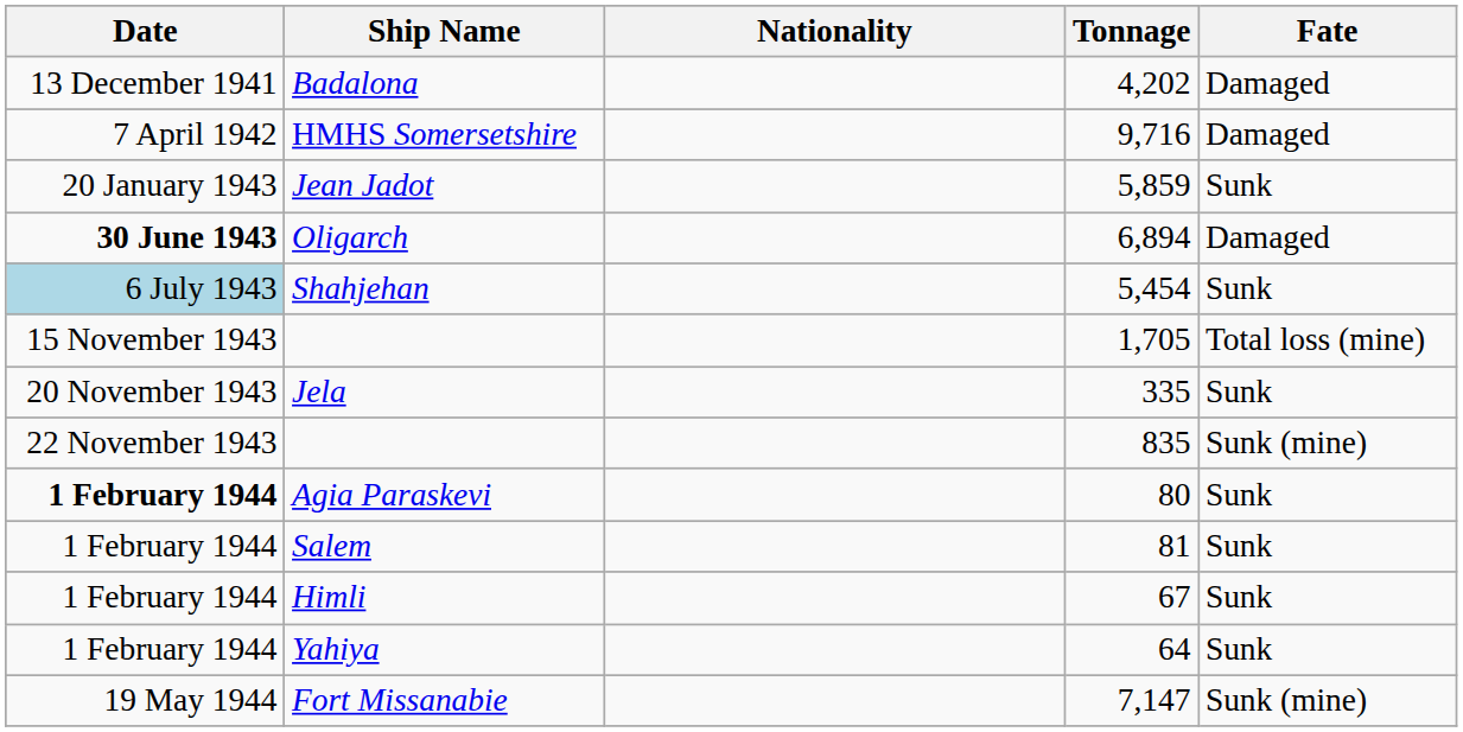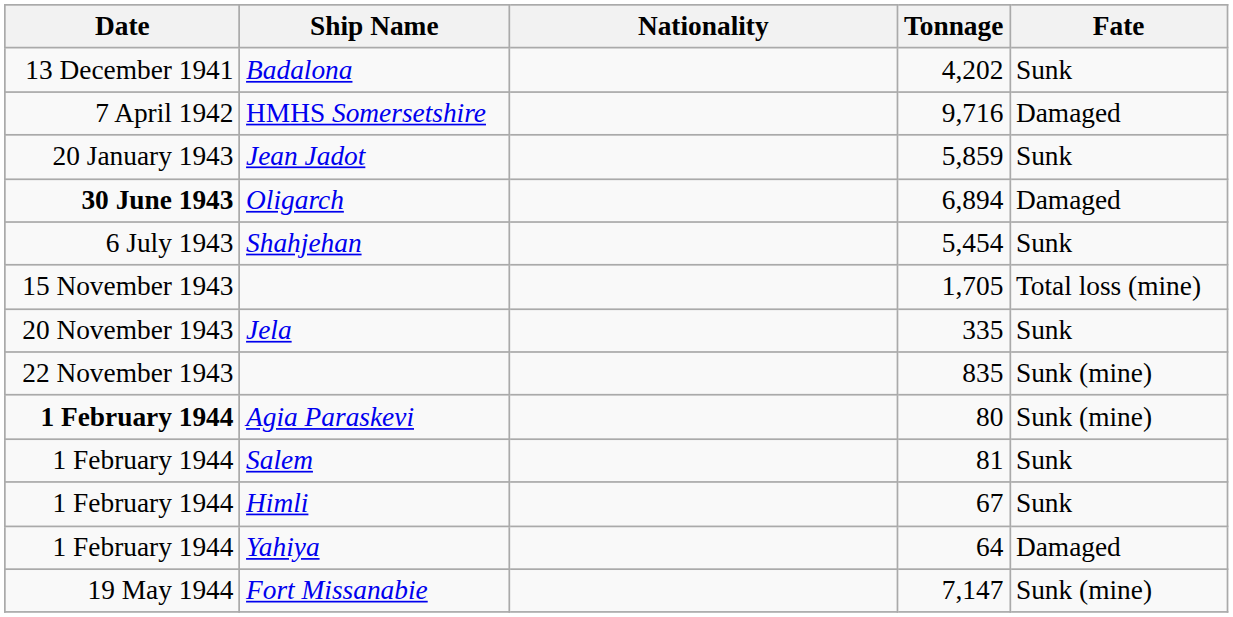 <table class="wikitable sortable">
 <tr>
 <th width="130px">Date</th>
 <th width="150px">Ship Name</th>
 <th width="220px">Nationality</th>
 <th width="25px">Tonnage</th>
 <th width="120px">Fate</th>
 </tr>
 <tr>
 <td align="right">13 December 1941</td>
 <td align="left"><a href='#'><em>Badalona</em></a></td>
 <td align="left"></td>
 <td align="right">4,202</td>
-<td align="left">Damaged</td>
+<td align="left">Sunk</td>
 </tr>
 <tr>
 <td align="right">7 April 1942</td>
 <td align="left"><a href='#'>HMHS <em>Somersetshire</em></a></td>
 <td align="left"></td>
 <td align="right">9,716</td>
 <td align="left">Damaged</td>
 </tr>
 <tr>
 <td align="right">20 January 1943</td>
 <td align="left"><a href='#'><em>Jean Jadot</em></a></td>
 <td align="left"></td>
 <td align="right">5,859</td>
 <td align="left">Sunk</td>
 </tr>
 <tr>
 <td align="right"><strong>30 June 1943</strong></td>
 <td align="left"><a href='#'><em>Oligarch</em></a></td>
 <td align="left"></td>
 <td align="right">6,894</td>
 <td align="left">Damaged</td>
 </tr>
 <tr>
-<td align="right" style="background: lightblue;">6 July 1943</td>
+<td align="right">6 July 1943</td>
 <td align="left"><a href='#'><em>Shahjehan</em></a></td>
 <td align="left"></td>
 <td align="right">5,454</td>
 <td align="left">Sunk</td>
 </tr>
 <tr>
 <td align="right">15 November 1943</td>
 <td align="left"></td>
 <td align="left"></td>
 <td align="right">1,705</td>
 <td align="left">Total loss (mine)</td>
 </tr>
 <tr>
 <td align="right">20 November 1943</td>
 <td align="left"><a href='#'><em>Jela</em></a></td>
 <td align="left"></td>
 <td align="right">335</td>
 <td align="left">Sunk</td>
 </tr>
 <tr>
 <td align="right">22 November 1943</td>
 <td align="left"></td>
 <td align="left"></td>
 <td align="right">835</td>
 <td align="left">Sunk (mine)</td>
 </tr>
 <tr>
 <td align="right"><strong>1 February 1944</strong></td>
 <td align="left"><a href='#'><em>Agia Paraskevi</em></a></td>
 <td align="left"></td>
 <td align="right">80</td>
-<td align="left">Sunk</td>
+<td align="left">Sunk (mine)</td>
 </tr>
 <tr>
 <td align="right">1 February 1944</td>
 <td align="left"><a href='#'><em>Salem</em></a></td>
 <td align="left"></td>
 <td align="right">81</td>
 <td align="left">Sunk</td>
 </tr>
 <tr>
 <td align="right">1 February 1944</td>
 <td align="left"><a href='#'><em>Himli</em></a></td>
 <td align="left"></td>
 <td align="right">67</td>
 <td align="left">Sunk</td>
 </tr>
 <tr>
 <td align="right">1 February 1944</td>
 <td align="left"><a href='#'><em>Yahiya</em></a></td>
 <td align="left"></td>
 <td align="right">64</td>
-<td align="left">Sunk</td>
+<td align="left">Damaged</td>
 </tr>
 <tr>
 <td align="right">19 May 1944</td>
 <td align="left"><a href='#'><em>Fort Missanabie</em></a></td>
 <td align="left"></td>
 <td align="right">7,147</td>
 <td align="left">Sunk (mine)</td>
 </tr>
 </table>
